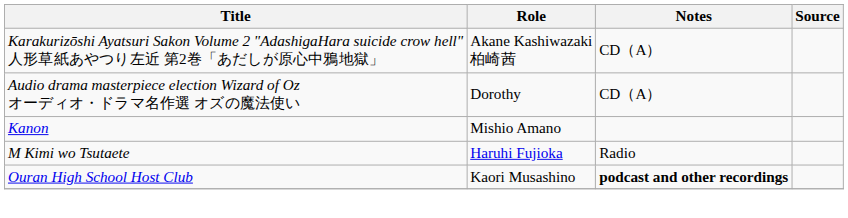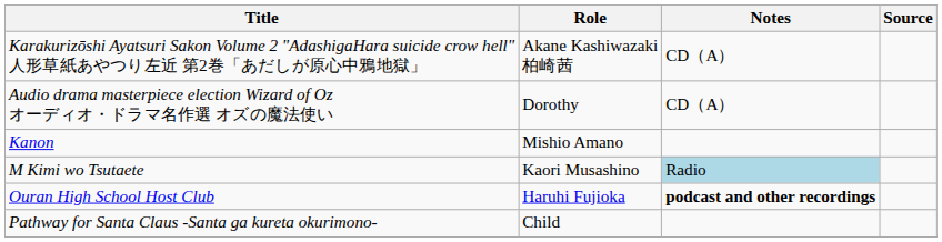 <table class="wikitable sortable plainrowheaders">
 <tr>
 <th>Title</th>
 <th>Role</th>
 <th class="unsortable">Notes</th>
 <th class="unsortable">Source</th>
 </tr>
 <tr>
 <td><em>Karakurizōshi Ayatsuri Sakon Volume 2 "AdashigaHara suicide crow hell"</em><br>人形草紙あやつり左近 第2巻「あだしが原心中鴉地獄」</td>
 <td>Akane Kashiwazaki<br>柏崎茜</td>
 <td>CD（A）</td>
 <td></td>
 </tr>
 <tr>
 <td><em>Audio drama masterpiece election Wizard of Oz</em><br>オーディオ・ドラマ名作選 オズの魔法使い</td>
 <td>Dorothy</td>
 <td>CD（A）</td>
 <td></td>
 </tr>
 <tr>
 <td><em><a href='#'>Kanon</a></em></td>
 <td>Mishio Amano</td>
 <td></td>
 <td></td>
 </tr>
 <tr>
 <td><em>M Kimi wo Tsutaete</em></td>
-<td><a href='#'>Haruhi Fujioka</a></td>
-<td>Radio</td>
+<td>Kaori Musashino</td>
+<td style="background: lightblue;">Radio</td>
 <td></td>
 </tr>
 <tr>
 <td><em><a href='#'>Ouran High School Host Club</a></em></td>
-<td>Kaori Musashino</td>
+<td><a href='#'>Haruhi Fujioka</a></td>
 <td><strong>podcast and other recordings</strong></td>
+<td></td>
+</tr>
+<tr>
+<td><em>Pathway for Santa Claus -Santa ga kureta okurimono-</em></td>
+<td>Child</td>
+<td></td>
 <td></td>
 </tr>
 <tr>
 </tr>
 </table>
